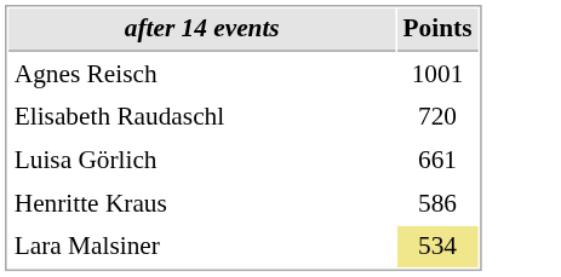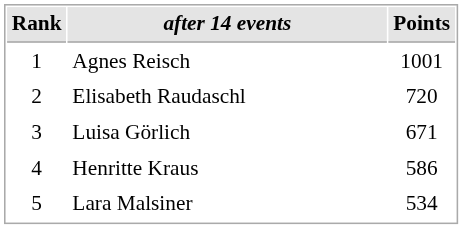 <table cellspacing="1" cellpadding="3" style="border:1px solid #aaa; font-size:86%;">
 <tr style="background:#e4e4e4;">
+<th style="border-bottom:1px solid #AAAAAA" width=10>Rank</th>
 <th style="border-bottom:1px solid #AAAAAA" width=200><em>after 14 events</em></th>
 <th style="border-bottom:1px solid #AAAAAA" width=20>Points</th>
 </tr>
 <tr>
+<td align=center>1</td>
 <td> Agnes Reisch</td>
 <td align=center>1001</td>
 </tr>
 <tr>
+<td align=center>2</td>
 <td> Elisabeth Raudaschl</td>
 <td align=center>720</td>
 </tr>
 <tr>
+<td align=center>3</td>
 <td> Luisa Görlich</td>
-<td align=center>661</td>
+<td align=center>671</td>
 </tr>
 <tr>
+<td align=center>4</td>
 <td> Henritte Kraus</td>
 <td align=center>586</td>
 </tr>
 <tr>
+<td align=center>5</td>
 <td> Lara Malsiner</td>
-<td align=center style="background: khaki;">534</td>
+<td align=center>534</td>
 </tr>
 </table>
